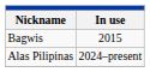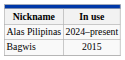 <table class="wikitable floatright">
 <tr>
 <th colspan="2" style="background:#0038A8; color:#FFFFFF;"></th>
 </tr>
 <tr>
 <th>Nickname</th>
 <th>In use</th>
 </tr>
 <tr>
+<td>Alas Pilipinas</td>
+<td style="text-align:center">2024–present</td>
+</tr>
+<tr>
 <td>Bagwis</td>
 <td style="text-align:center">2015</td>
 </tr>
 <tr>
-<td>Alas Pilipinas</td>
-<td style="text-align:center">2024–present</td>
-</tr>
-<tr>
 </tr>
 </table>
